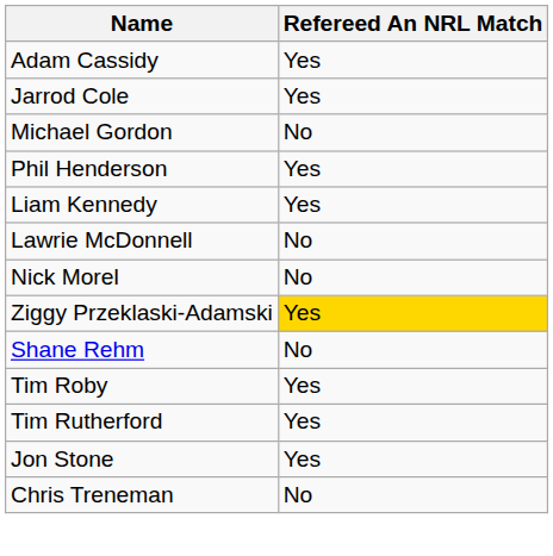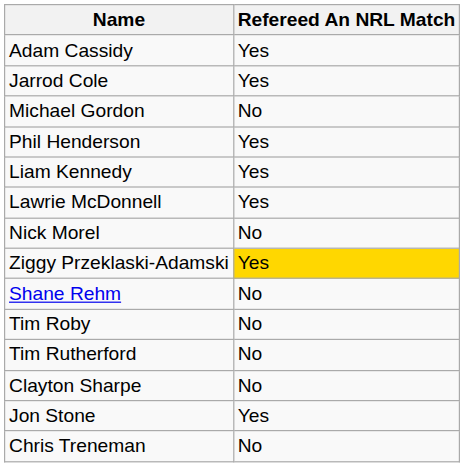 <table class="wikitable sortable">
 <tr>
 <th>Name</th>
 <th>Refereed An NRL Match</th>
 </tr>
 <tr>
 <td>Adam Cassidy</td>
 <td>Yes</td>
 </tr>
 <tr>
 <td>Jarrod Cole</td>
 <td>Yes</td>
 </tr>
 <tr>
 <td>Michael Gordon</td>
 <td>No</td>
 </tr>
 <tr>
 <td>Phil Henderson</td>
 <td>Yes</td>
 </tr>
 <tr>
 <td>Liam Kennedy</td>
 <td>Yes</td>
 </tr>
 <tr>
 <td>Lawrie McDonnell</td>
-<td>No</td>
+<td>Yes</td>
 </tr>
 <tr>
 <td>Nick Morel</td>
 <td>No</td>
 </tr>
 <tr>
 <td>Ziggy Przeklaski-Adamski</td>
 <td style="background: gold;">Yes</td>
 </tr>
 <tr>
 <td><a href='#'>Shane Rehm</a></td>
 <td>No</td>
 </tr>
 <tr>
 <td>Tim Roby</td>
-<td>Yes</td>
+<td>No</td>
 </tr>
 <tr>
 <td>Tim Rutherford</td>
-<td>Yes</td>
+<td>No</td>
+</tr>
+<tr>
+<td>Clayton Sharpe</td>
+<td>No</td>
 </tr>
 <tr>
 <td>Jon Stone</td>
 <td>Yes</td>
 </tr>
 <tr>
 <td>Chris Treneman</td>
 <td>No</td>
 </tr>
 </table>
